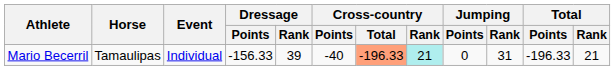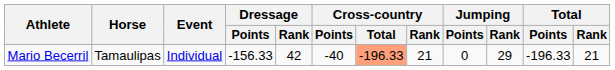 <table class=wikitable style="font-size:90%">
 <tr>
 <th rowspan="2">Athlete</th>
 <th rowspan="2">Horse</th>
 <th rowspan="2">Event</th>
 <th colspan="2">Dressage</th>
 <th colspan="3">Cross-country</th>
 <th colspan="2">Jumping</th>
 <th colspan="2">Total</th>
 </tr>
 <tr style="font-size:95%">
 <th>Points</th>
 <th>Rank</th>
 <th>Points</th>
 <th>Total</th>
 <th>Rank</th>
 <th>Points</th>
 <th>Rank</th>
 <th>Points</th>
 <th>Rank</th>
 </tr>
 <tr align=center>
 <td align=left><a href='#'>Mario Becerril</a></td>
 <td align=left>Tamaulipas</td>
 <td align=left><a href='#'>Individual</a></td>
 <td>-156.33</td>
-<td>39</td>
+<td>42</td>
 <td>-40</td>
 <td style="background: lightsalmon;">-196.33</td>
-<td style="background: paleturquoise;">21</td>
+<td>21</td>
 <td>0</td>
-<td>31</td>
+<td>29</td>
 <td>-196.33</td>
 <td>21</td>
 </tr>
 </table>
